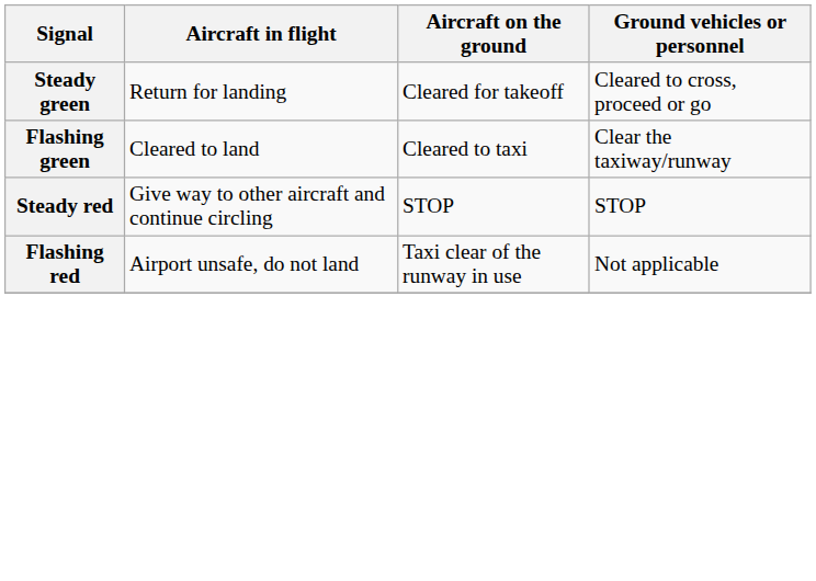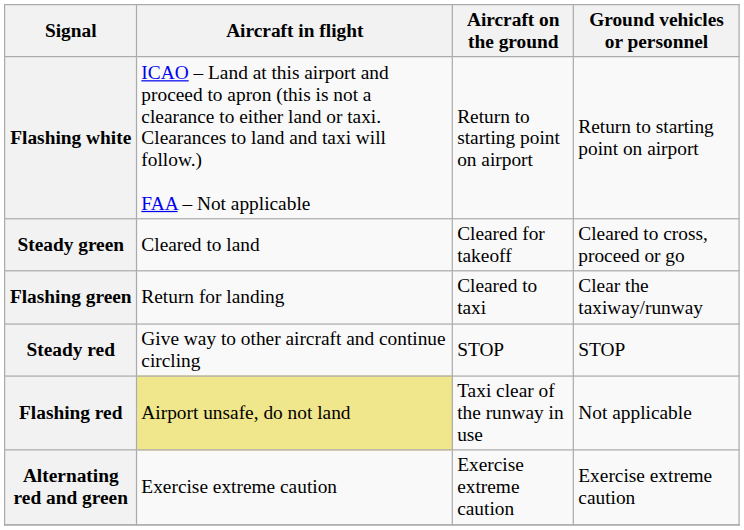 <table class="wikitable">
 <tr>
 <th>Signal</th>
 <th>Aircraft in flight</th>
 <th>Aircraft on the ground</th>
 <th>Ground vehicles or personnel</th>
 </tr>
 <tr>
+<th>Flashing white</th>
+<td><a href='#'>ICAO</a> – Land at this airport and proceed to apron (this is not a clearance to either land or taxi. Clearances to land and taxi will follow.)<br><br><a href='#'>FAA</a> – Not applicable</td>
+<td>Return to starting point on airport</td>
+<td>Return to starting point on airport</td>
+</tr>
+<tr>
 <th>Steady green</th>
-<td>Return for landing</td>
+<td>Cleared to land</td>
 <td>Cleared for takeoff</td>
 <td>Cleared to cross, proceed or go</td>
 </tr>
 <tr>
 <th>Flashing green</th>
-<td>Cleared to land</td>
+<td>Return for landing</td>
 <td>Cleared to taxi</td>
 <td>Clear the taxiway/runway</td>
 </tr>
 <tr>
 <th>Steady red</th>
 <td>Give way to other aircraft and continue circling</td>
 <td>STOP</td>
 <td>STOP</td>
 </tr>
 <tr>
 <th>Flashing red</th>
-<td>Airport unsafe, do not land</td>
+<td style="background: khaki;">Airport unsafe, do not land</td>
 <td>Taxi clear of the runway in use</td>
 <td>Not applicable</td>
 </tr>
 <tr>
+<th>Alternating red and green</th>
+<td>Exercise extreme caution</td>
+<td>Exercise extreme caution</td>
+<td>Exercise extreme caution</td>
+</tr>
+<tr>
 </tr>
 </table>
